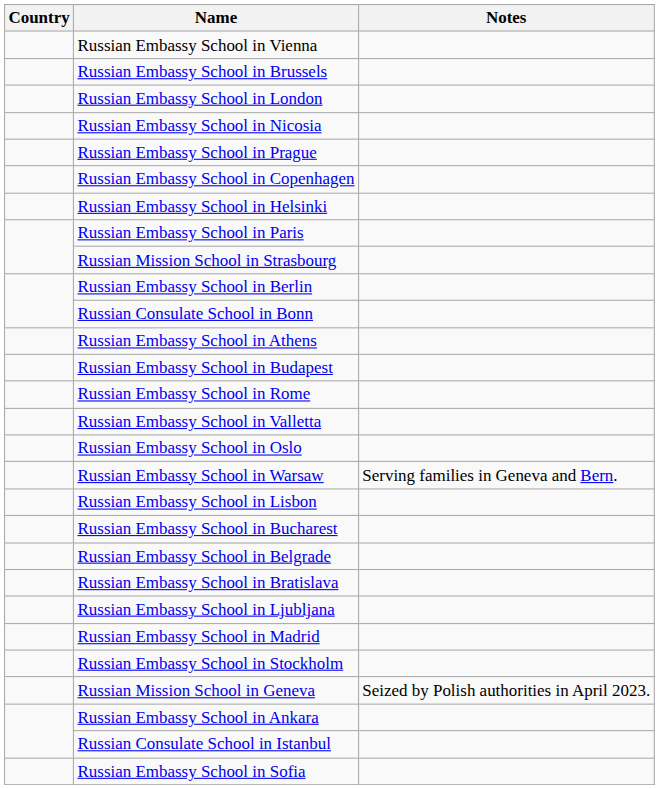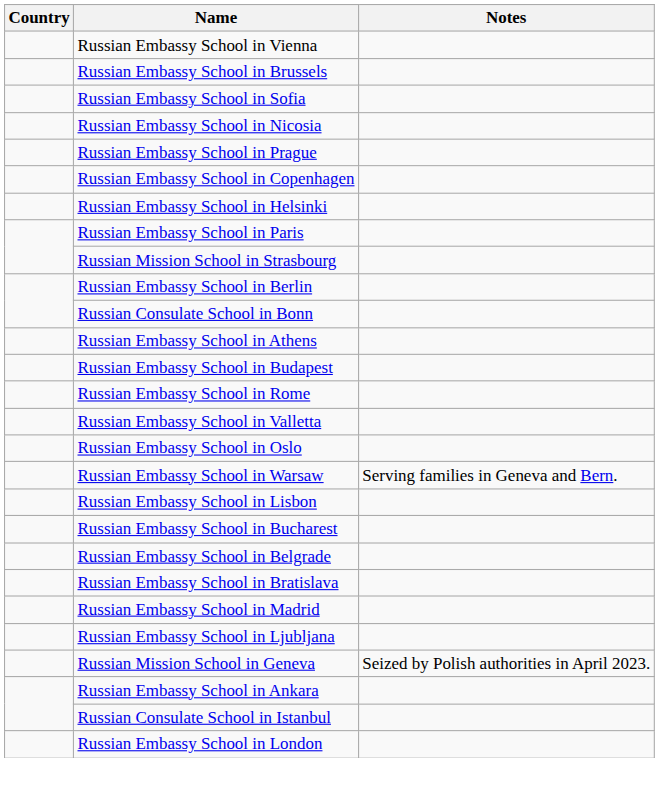 <table class="wikitable">
 <tr>
 <th>Country</th>
 <th>Name</th>
 <th>Notes</th>
 </tr>
 <tr>
 <td></td>
 <td>Russian Embassy School in Vienna</td>
 <td></td>
 </tr>
 <tr>
 <td></td>
 <td><a href='#'>Russian Embassy School in Brussels</a></td>
 <td></td>
 </tr>
 <tr>
 <td></td>
-<td><a href='#'>Russian Embassy School in London</a></td>
+<td><a href='#'>Russian Embassy School in Sofia</a></td>
 <td></td>
 </tr>
 <tr>
 <td></td>
 <td><a href='#'>Russian Embassy School in Nicosia</a></td>
 <td></td>
 </tr>
 <tr>
 <td></td>
 <td><a href='#'>Russian Embassy School in Prague</a></td>
 <td></td>
 </tr>
 <tr>
 <td></td>
 <td><a href='#'>Russian Embassy School in Copenhagen</a></td>
 <td></td>
 </tr>
 <tr>
 <td></td>
 <td><a href='#'>Russian Embassy School in Helsinki</a></td>
 <td></td>
 </tr>
 <tr>
 <td rowspan="2"></td>
 <td><a href='#'>Russian Embassy School in Paris</a></td>
 <td></td>
 </tr>
 <tr>
 <td><a href='#'>Russian Mission School in Strasbourg</a></td>
 <td></td>
 </tr>
 <tr>
 <td rowspan="2"></td>
 <td><a href='#'>Russian Embassy School in Berlin</a></td>
 <td></td>
 </tr>
 <tr>
 <td><a href='#'>Russian Consulate School in Bonn</a></td>
 <td></td>
 </tr>
 <tr>
 <td></td>
 <td><a href='#'>Russian Embassy School in Athens</a></td>
 <td></td>
 </tr>
 <tr>
 <td></td>
 <td><a href='#'>Russian Embassy School in Budapest</a></td>
 <td></td>
 </tr>
 <tr>
 <td></td>
 <td><a href='#'>Russian Embassy School in Rome</a></td>
 <td></td>
 </tr>
 <tr>
 <td></td>
 <td><a href='#'>Russian Embassy School in Valletta</a></td>
 <td></td>
 </tr>
 <tr>
 <td></td>
 <td><a href='#'>Russian Embassy School in Oslo</a></td>
 <td></td>
 </tr>
 <tr>
 <td></td>
 <td><a href='#'>Russian Embassy School in Warsaw</a></td>
 <td>Serving families in Geneva and <a href='#'>Bern</a>.</td>
 </tr>
 <tr>
 <td></td>
 <td><a href='#'>Russian Embassy School in Lisbon</a></td>
 <td></td>
 </tr>
 <tr>
 <td></td>
 <td><a href='#'>Russian Embassy School in Bucharest</a></td>
 <td></td>
 </tr>
 <tr>
 <td></td>
 <td><a href='#'>Russian Embassy School in Belgrade</a></td>
 <td></td>
 </tr>
 <tr>
 <td></td>
 <td><a href='#'>Russian Embassy School in Bratislava</a></td>
 <td></td>
 </tr>
 <tr>
 <td></td>
-<td><a href='#'>Russian Embassy School in Ljubljana</a></td>
-<td></td>
-</tr>
-<tr>
-<td></td>
 <td><a href='#'>Russian Embassy School in Madrid</a></td>
 <td></td>
 </tr>
 <tr>
 <td></td>
-<td><a href='#'>Russian Embassy School in Stockholm</a></td>
+<td><a href='#'>Russian Embassy School in Ljubljana</a></td>
 <td></td>
 </tr>
 <tr>
 <td></td>
 <td><a href='#'>Russian Mission School in Geneva</a></td>
 <td>Seized by Polish authorities in April 2023.</td>
 </tr>
 <tr>
 <td rowspan="2"></td>
 <td><a href='#'>Russian Embassy School in Ankara</a></td>
 <td></td>
 </tr>
 <tr>
 <td><a href='#'>Russian Consulate School in Istanbul</a></td>
 <td></td>
 </tr>
 <tr>
 <td></td>
-<td><a href='#'>Russian Embassy School in Sofia</a></td>
+<td><a href='#'>Russian Embassy School in London</a></td>
 <td></td>
 </tr>
 </table>
